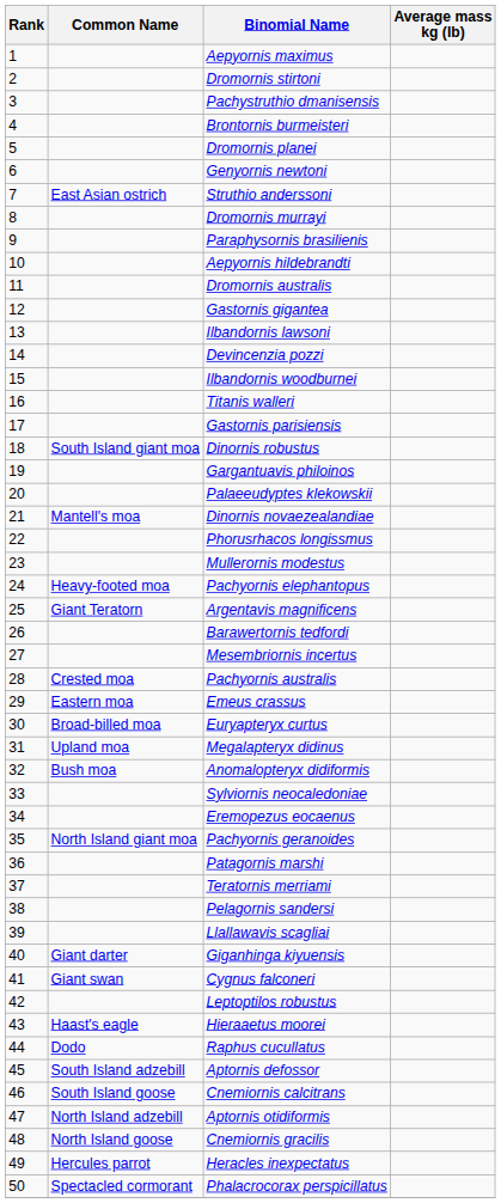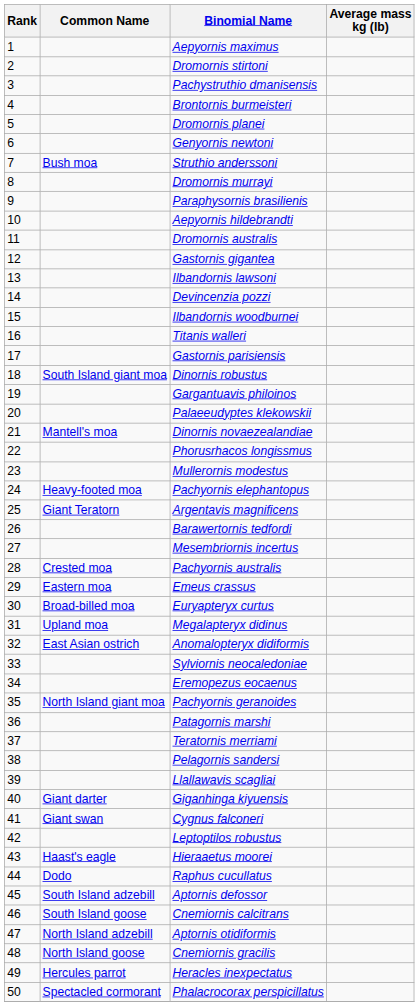 <table class="wikitable sortable">
 <tr>
 <th>Rank</th>
 <th>Common Name</th>
 <th><a href='#'>Binomial Name</a></th>
 <th>Average mass<br>kg (lb)</th>
 </tr>
 <tr>
 <td>1</td>
 <td></td>
 <td><em><a href='#'>Aepyornis maximus</a></em></td>
 <td></td>
 </tr>
 <tr>
 <td>2</td>
 <td></td>
 <td><em><a href='#'>Dromornis stirtoni</a></em></td>
 <td></td>
 </tr>
 <tr>
 <td>3</td>
 <td></td>
 <td><em><a href='#'>Pachystruthio dmanisensis</a></em></td>
 <td></td>
 </tr>
 <tr>
 <td>4</td>
 <td></td>
 <td><a href='#'><em>Brontornis burmeisteri</em></a></td>
 <td></td>
 </tr>
 <tr>
 <td>5</td>
 <td></td>
 <td><em><a href='#'>Dromornis planei</a></em></td>
 <td></td>
 </tr>
 <tr>
 <td>6</td>
 <td></td>
 <td><em><a href='#'>Genyornis newtoni</a></em></td>
 <td></td>
 </tr>
 <tr>
 <td>7</td>
-<td><a href='#'>East Asian ostrich</a></td>
+<td><a href='#'>Bush moa</a></td>
 <td><em><a href='#'>Struthio anderssoni</a></em></td>
 <td></td>
 </tr>
 <tr>
 <td>8</td>
 <td></td>
 <td><em><a href='#'>Dromornis murrayi</a></em></td>
 <td></td>
 </tr>
 <tr>
 <td>9</td>
 <td></td>
 <td><em><a href='#'>Paraphysornis brasilienis</a></em></td>
 <td></td>
 </tr>
 <tr>
 <td>10</td>
 <td></td>
 <td><em><a href='#'>Aepyornis hildebrandti</a></em></td>
 <td></td>
 </tr>
 <tr>
 <td>11</td>
 <td></td>
 <td><em><a href='#'>Dromornis australis</a></em></td>
 <td></td>
 </tr>
 <tr>
 <td>12</td>
 <td></td>
 <td><em><a href='#'>Gastornis gigantea</a></em></td>
 <td></td>
 </tr>
 <tr>
 <td>13</td>
 <td></td>
 <td><em><a href='#'>Ilbandornis lawsoni</a></em></td>
 <td></td>
 </tr>
 <tr>
 <td>14</td>
 <td></td>
 <td><em><a href='#'>Devincenzia pozzi</a></em></td>
 <td></td>
 </tr>
 <tr>
 <td>15</td>
 <td></td>
 <td><em><a href='#'>Ilbandornis woodburnei</a></em></td>
 <td></td>
 </tr>
 <tr>
 <td>16</td>
 <td></td>
 <td><em><a href='#'>Titanis walleri</a></em></td>
 <td></td>
 </tr>
 <tr>
 <td>17</td>
 <td></td>
 <td><em><a href='#'>Gastornis parisiensis</a></em></td>
 <td></td>
 </tr>
 <tr>
 <td>18</td>
 <td><a href='#'>South Island giant moa</a></td>
 <td><em><a href='#'>Dinornis robustus</a></em></td>
 <td></td>
 </tr>
 <tr>
 <td>19</td>
 <td></td>
 <td><em><a href='#'>Gargantuavis philoinos</a></em></td>
 <td></td>
 </tr>
 <tr>
 <td>20</td>
 <td></td>
 <td><em><a href='#'>Palaeeudyptes klekowskii</a></em></td>
 <td></td>
 </tr>
 <tr>
 <td>21</td>
 <td><a href='#'>Mantell's moa</a></td>
 <td><em><a href='#'>Dinornis novaezealandiae</a></em></td>
 <td></td>
 </tr>
 <tr>
 <td>22</td>
 <td></td>
 <td><a href='#'><em>Phorusrhacos longissmus</em></a></td>
 <td></td>
 </tr>
 <tr>
 <td>23</td>
 <td></td>
 <td><em><a href='#'>Mullerornis modestus</a></em></td>
 <td></td>
 </tr>
 <tr>
 <td>24</td>
 <td><a href='#'>Heavy-footed moa</a></td>
 <td><em><a href='#'>Pachyornis elephantopus</a></em></td>
 <td></td>
 </tr>
 <tr>
 <td>25</td>
 <td><a href='#'>Giant Teratorn</a></td>
 <td><em><a href='#'>Argentavis magnificens</a></em></td>
 <td></td>
 </tr>
 <tr>
 <td>26</td>
 <td></td>
 <td><em><a href='#'>Barawertornis tedfordi</a></em></td>
 <td></td>
 </tr>
 <tr>
 <td>27</td>
 <td></td>
 <td><em><a href='#'>Mesembriornis incertus</a></em></td>
 <td></td>
 </tr>
 <tr>
 <td>28</td>
 <td><a href='#'>Crested moa</a></td>
 <td><em><a href='#'>Pachyornis australis</a></em></td>
 <td></td>
 </tr>
 <tr>
 <td>29</td>
 <td><a href='#'>Eastern moa</a></td>
 <td><em><a href='#'>Emeus crassus</a></em></td>
 <td></td>
 </tr>
 <tr>
 <td>30</td>
 <td><a href='#'>Broad-billed moa</a></td>
 <td><em><a href='#'>Euryapteryx curtus</a></em></td>
 <td></td>
 </tr>
 <tr>
 <td>31</td>
 <td><a href='#'>Upland moa</a></td>
 <td><em><a href='#'>Megalapteryx didinus</a></em></td>
 <td></td>
 </tr>
 <tr>
 <td>32</td>
-<td><a href='#'>Bush moa</a></td>
+<td><a href='#'>East Asian ostrich</a></td>
 <td><em><a href='#'>Anomalopteryx didiformis</a></em></td>
 <td></td>
 </tr>
 <tr>
 <td>33</td>
 <td></td>
 <td><em><a href='#'>Sylviornis neocaledoniae</a></em></td>
 <td></td>
 </tr>
 <tr>
 <td>34</td>
 <td></td>
 <td><em><a href='#'>Eremopezus eocaenus</a></em></td>
 <td></td>
 </tr>
 <tr>
 <td>35</td>
 <td><a href='#'>North Island giant moa</a></td>
 <td><em><a href='#'>Pachyornis geranoides</a></em></td>
 <td></td>
 </tr>
 <tr>
 <td>36</td>
 <td></td>
 <td><em><a href='#'>Patagornis marshi</a></em></td>
 <td></td>
 </tr>
 <tr>
 <td>37</td>
 <td></td>
 <td><em><a href='#'>Teratornis merriami</a></em></td>
 <td></td>
 </tr>
 <tr>
 <td>38</td>
 <td></td>
 <td><em><a href='#'>Pelagornis sandersi</a></em></td>
 <td></td>
 </tr>
 <tr>
 <td>39</td>
 <td></td>
 <td><em><a href='#'>Llallawavis scagliai</a></em></td>
 <td></td>
 </tr>
 <tr>
 <td>40</td>
 <td><a href='#'>Giant darter</a></td>
 <td><em><a href='#'>Giganhinga kiyuensis</a></em></td>
 <td></td>
 </tr>
 <tr>
 <td>41</td>
 <td><a href='#'>Giant swan</a></td>
 <td><em><a href='#'>Cygnus falconeri</a></em></td>
 <td></td>
 </tr>
 <tr>
 <td>42</td>
 <td></td>
 <td><em><a href='#'>Leptoptilos robustus</a></em></td>
 <td></td>
 </tr>
 <tr>
 <td>43</td>
 <td><a href='#'>Haast's eagle</a></td>
 <td><em><a href='#'>Hieraaetus moorei</a></em></td>
 <td></td>
 </tr>
 <tr>
 <td>44</td>
 <td><a href='#'>Dodo</a></td>
 <td><em><a href='#'>Raphus cucullatus</a></em></td>
 <td></td>
 </tr>
 <tr>
 <td>45</td>
 <td><a href='#'>South Island adzebill</a></td>
 <td><em><a href='#'>Aptornis defossor</a></em></td>
 <td></td>
 </tr>
 <tr>
 <td>46</td>
 <td><a href='#'>South Island goose</a></td>
 <td><em><a href='#'>Cnemiornis calcitrans</a></em></td>
 <td></td>
 </tr>
 <tr>
 <td>47</td>
 <td><a href='#'>North Island adzebill</a></td>
 <td><em><a href='#'>Aptornis otidiformis</a></em></td>
 <td></td>
 </tr>
 <tr>
 <td>48</td>
 <td><a href='#'>North Island goose</a></td>
 <td><em><a href='#'>Cnemiornis gracilis</a></em></td>
 <td></td>
 </tr>
 <tr>
 <td>49</td>
 <td><a href='#'>Hercules parrot</a></td>
 <td><em><a href='#'>Heracles inexpectatus</a></em></td>
 <td></td>
 </tr>
 <tr>
 <td>50</td>
 <td><a href='#'>Spectacled cormorant</a></td>
 <td><em><a href='#'>Phalacrocorax perspicillatus</a></em></td>
 <td></td>
 </tr>
 <tr>
 </tr>
 </table>
